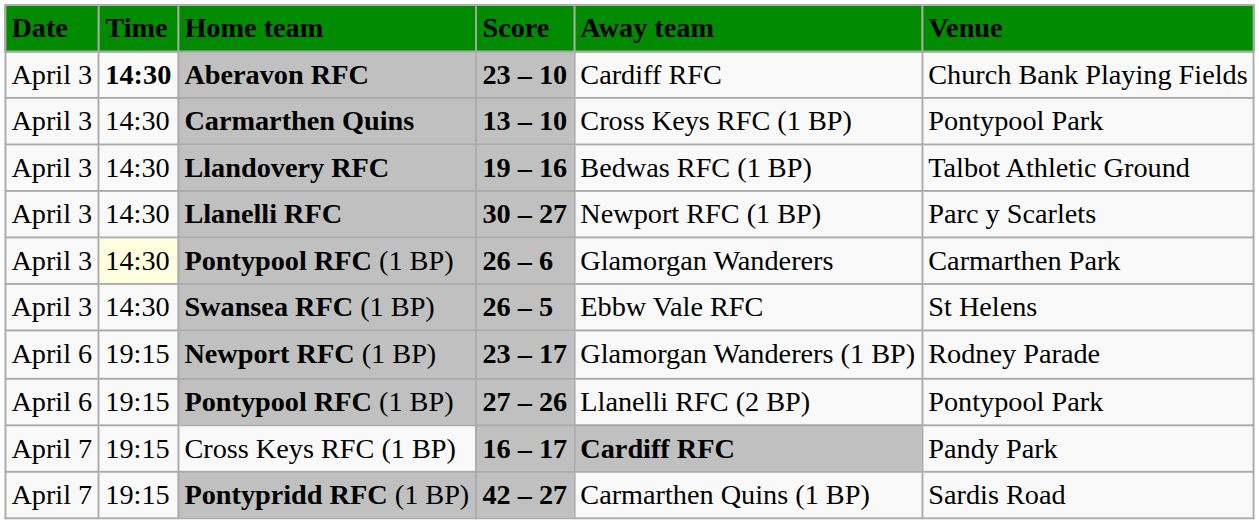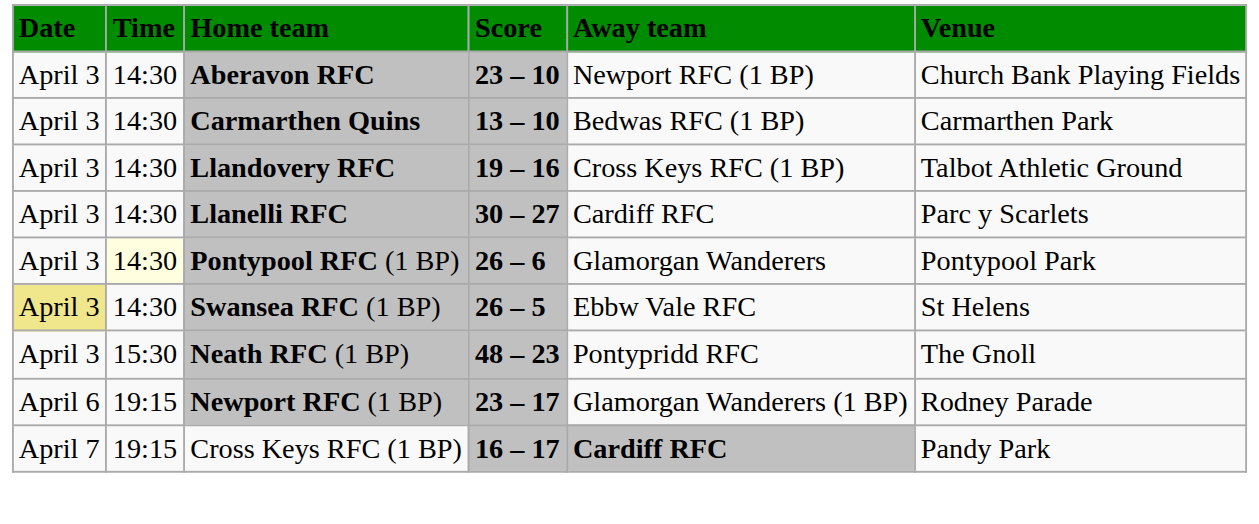 <table class="wikitable" style="margin:0.5em auto; font-size:95%">
 <tr bgcolor="#008B00">
 <td><strong>Date</strong></td>
 <td><strong>Time</strong></td>
 <td><strong>Home team</strong></td>
 <td><strong>Score</strong></td>
 <td><strong>Away team</strong></td>
 <td><strong>Venue</strong></td>
 </tr>
 <tr>
 <td>April 3</td>
-<td><strong>14:30</strong></td>
+<td>14:30</td>
 <td bgcolor="silver"><strong>Aberavon RFC</strong></td>
 <td bgcolor="silver"><strong>23 – 10</strong></td>
-<td>Cardiff RFC</td>
+<td>Newport RFC (1 BP)</td>
 <td>Church Bank Playing Fields</td>
 </tr>
 <tr>
 <td>April 3</td>
 <td>14:30</td>
 <td bgcolor="silver"><strong>Carmarthen Quins</strong></td>
 <td bgcolor="silver"><strong>13 – 10</strong></td>
-<td>Cross Keys RFC (1 BP)</td>
-<td>Pontypool Park</td>
+<td>Bedwas RFC (1 BP)</td>
+<td>Carmarthen Park</td>
 </tr>
 <tr>
 <td>April 3</td>
 <td>14:30</td>
 <td bgcolor="silver"><strong>Llandovery RFC</strong></td>
 <td bgcolor="silver"><strong>19 – 16</strong></td>
-<td>Bedwas RFC (1 BP)</td>
+<td>Cross Keys RFC (1 BP)</td>
 <td>Talbot Athletic Ground</td>
 </tr>
 <tr>
 <td>April 3</td>
 <td>14:30</td>
 <td bgcolor="silver"><strong>Llanelli RFC</strong></td>
 <td bgcolor="silver"><strong>30 – 27</strong></td>
-<td>Newport RFC (1 BP)</td>
+<td>Cardiff RFC</td>
 <td>Parc y Scarlets</td>
 </tr>
 <tr>
 <td>April 3</td>
 <td style="background: lightyellow;">14:30</td>
 <td bgcolor="silver"><strong>Pontypool RFC</strong> (1 BP)</td>
 <td bgcolor="silver"><strong>26 – 6</strong></td>
 <td>Glamorgan Wanderers</td>
-<td>Carmarthen Park</td>
+<td>Pontypool Park</td>
 </tr>
 <tr>
-<td>April 3</td>
+<td style="background: khaki;">April 3</td>
 <td>14:30</td>
 <td bgcolor="silver"><strong>Swansea RFC</strong> (1 BP)</td>
 <td bgcolor="silver"><strong>26 – 5</strong></td>
 <td>Ebbw Vale RFC</td>
 <td>St Helens</td>
+</tr>
+<tr>
+<td>April 3</td>
+<td>15:30</td>
+<td bgcolor="silver"><strong>Neath RFC</strong> (1 BP)</td>
+<td bgcolor="silver"><strong>48 – 23</strong></td>
+<td>Pontypridd RFC</td>
+<td>The Gnoll</td>
 </tr>
 <tr>
 <td>April 6</td>
 <td>19:15</td>
 <td bgcolor="silver"><strong>Newport RFC</strong> (1 BP)</td>
 <td bgcolor="silver"><strong>23 – 17</strong></td>
 <td>Glamorgan Wanderers (1 BP)</td>
 <td>Rodney Parade</td>
 </tr>
 <tr>
-<td>April 6</td>
-<td>19:15</td>
-<td bgcolor="silver"><strong>Pontypool RFC</strong> (1 BP)</td>
-<td bgcolor="silver"><strong>27 – 26</strong></td>
-<td>Llanelli RFC (2 BP)</td>
-<td>Pontypool Park</td>
-</tr>
-<tr>
 <td>April 7</td>
 <td>19:15</td>
 <td>Cross Keys RFC (1 BP)</td>
 <td bgcolor="silver"><strong>16 – 17</strong></td>
 <td bgcolor="silver"><strong>Cardiff RFC</strong></td>
 <td>Pandy Park</td>
 </tr>
-<tr>
-<td>April 7</td>
-<td>19:15</td>
-<td bgcolor="silver"><strong>Pontypridd RFC</strong> (1 BP)</td>
-<td bgcolor="silver"><strong>42 – 27</strong></td>
-<td>Carmarthen Quins (1 BP)</td>
-<td>Sardis Road</td>
-</tr>
 </table>
